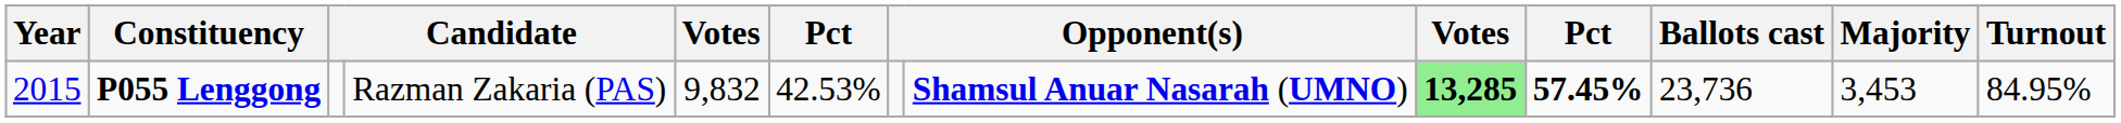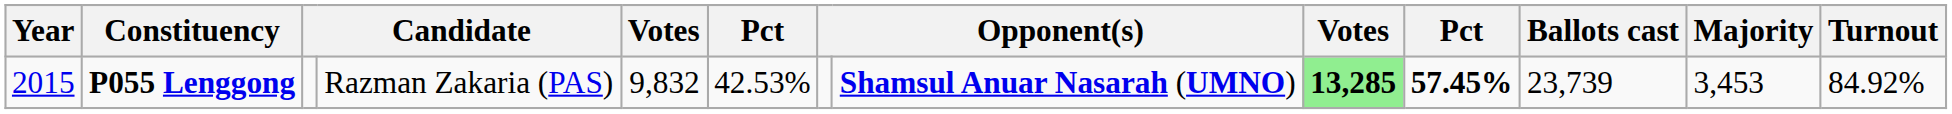 <table class="wikitable" style="margin:0.5em ; font-size:95%">
 <tr>
 <th>Year</th>
 <th>Constituency</th>
 <th colspan=2>Candidate</th>
 <th>Votes</th>
 <th>Pct</th>
 <th colspan=2>Opponent(s)</th>
 <th>Votes</th>
 <th>Pct</th>
 <th>Ballots cast</th>
 <th>Majority</th>
 <th>Turnout</th>
 </tr>
 <tr>
 <td><a href='#'>2015</a></td>
 <td><strong>P055 <a href='#'>Lenggong</a></strong></td>
 <td rowspan=2 ></td>
 <td rowspan=2>Razman Zakaria (<a href='#'>PAS</a>)</td>
 <td rowspan=2 align="right">9,832</td>
 <td rowspan=2>42.53%</td>
 <td></td>
 <td><strong><a href='#'>Shamsul Anuar Nasarah</a></strong> (<a href='#'><strong>UMNO</strong></a>)</td>
 <td align="right" style="background: lightgreen;"><strong>13,285</strong></td>
 <td><strong>57.45%</strong></td>
-<td>23,736</td>
+<td>23,739</td>
 <td>3,453</td>
-<td>84.95%</td>
+<td>84.92%</td>
 </tr>
 </table>
